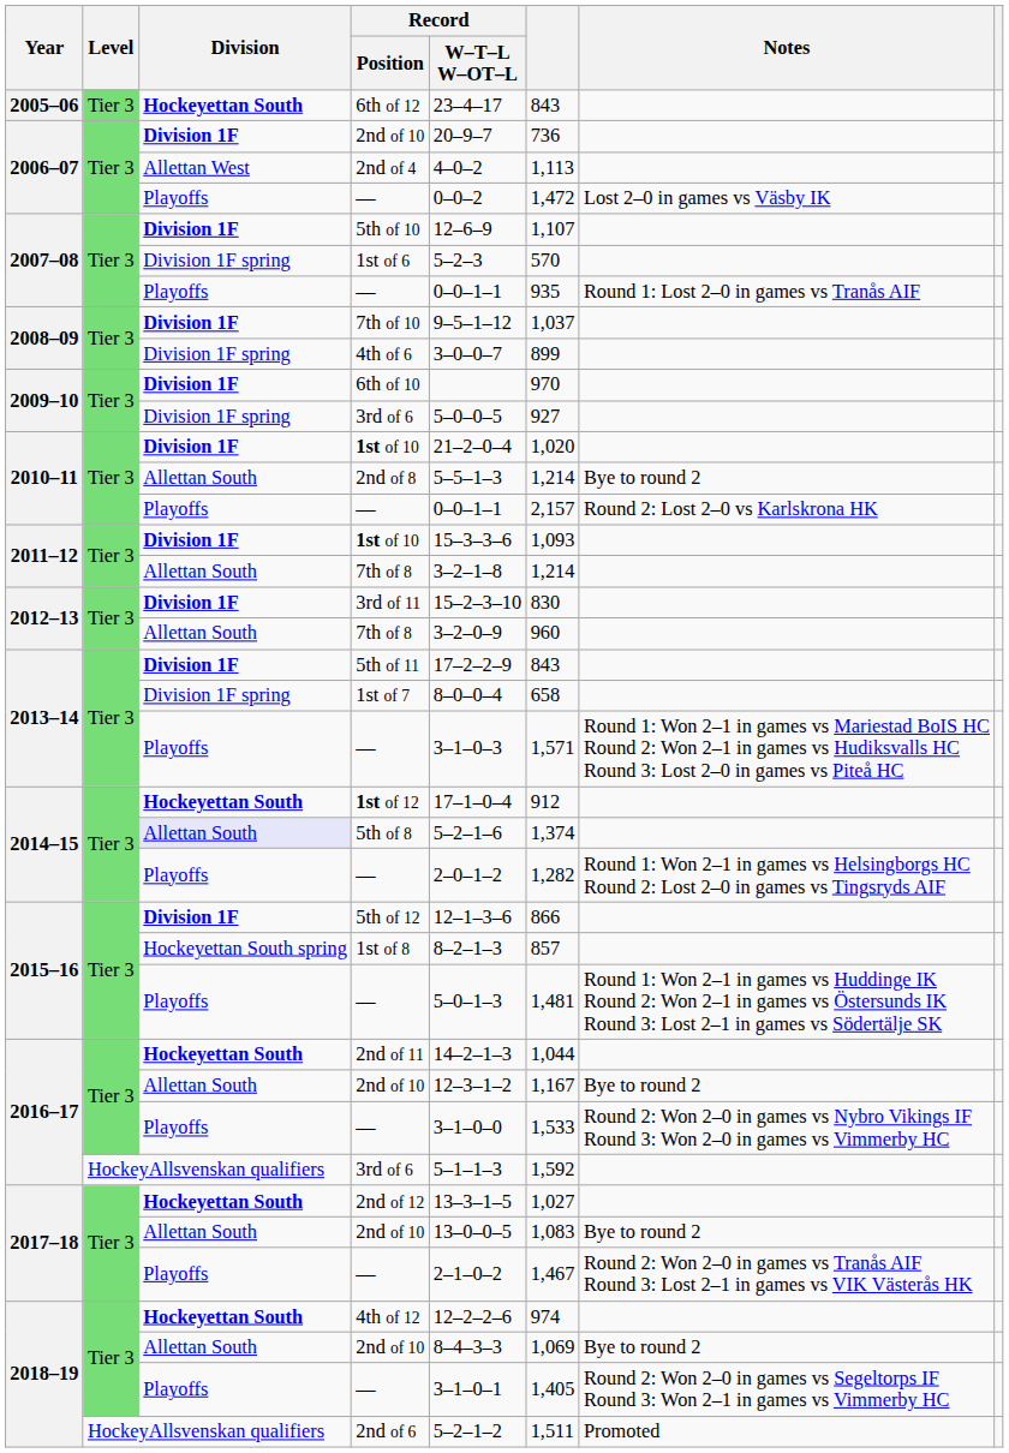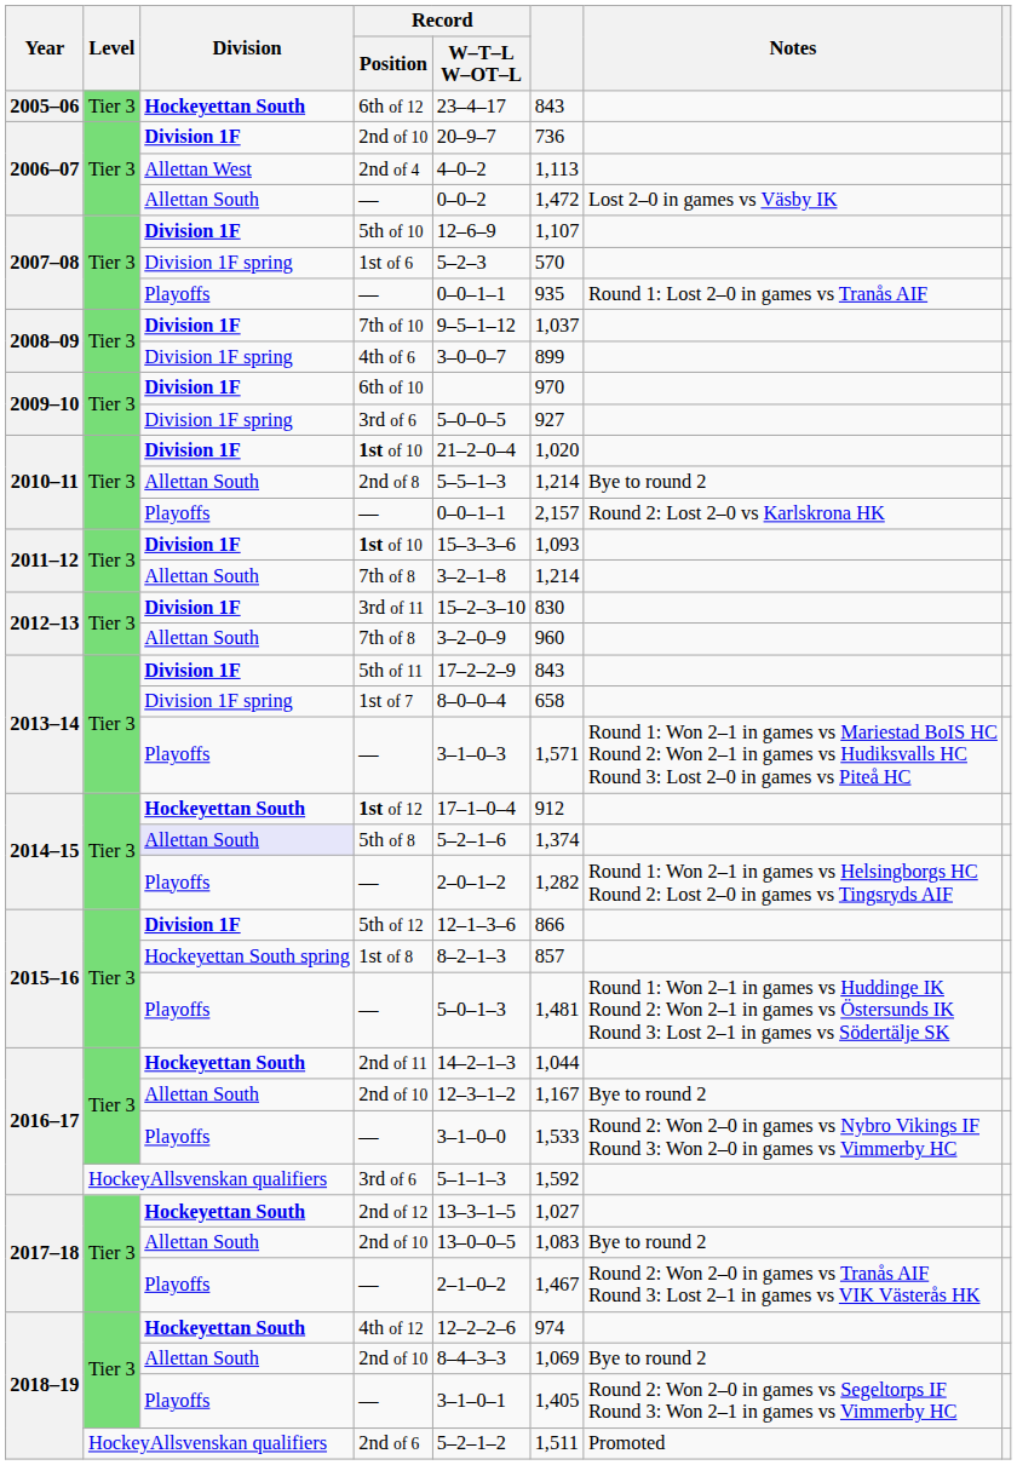 <table class="wikitable">
 <tr>
 <th rowspan="2">Year</th>
 <th rowspan="2">Level</th>
 <th rowspan="2">Division</th>
 <th colspan="2">Record</th>
 <th rowspan=2></th>
 <th rowspan="2">Notes</th>
 <th rowspan=2></th>
 </tr>
 <tr>
 <th>Position</th>
 <th>W–T–L<br>W–OT–L</th>
 </tr>
 <tr>
 <th>2005–06</th>
 <td style="background:#77DD77;">Tier 3</td>
 <td><strong><a href='#'>Hockeyettan South</a></strong></td>
 <td>6th <small>of 12</small></td>
 <td>23–4–17</td>
 <td>843</td>
 <td></td>
 <td></td>
 </tr>
 <tr>
 <th rowspan=3>2006–07</th>
 <td rowspan=3 style="background:#77DD77;">Tier 3</td>
 <td><strong><a href='#'>Division 1F</a></strong></td>
 <td>2nd <small>of 10</small></td>
 <td>20–9–7</td>
 <td>736</td>
 <td></td>
 <td></td>
 </tr>
 <tr>
 <td><a href='#'>Allettan West</a></td>
 <td>2nd <small>of 4</small></td>
 <td>4–0–2</td>
 <td>1,113</td>
 <td></td>
 <td></td>
 </tr>
 <tr>
-<td><a href='#'>Playoffs</a></td>
+<td><a href='#'>Allettan South</a></td>
 <td>—</td>
 <td>0–0–2</td>
 <td>1,472</td>
 <td>Lost 2–0 in games vs <a href='#'>Väsby IK</a></td>
 <td></td>
 </tr>
 <tr>
 <th rowspan=3>2007–08</th>
 <td rowspan=3 style="background:#77DD77;">Tier 3</td>
 <td><strong><a href='#'>Division 1F</a></strong></td>
 <td>5th <small>of 10</small></td>
 <td>12–6–9</td>
 <td>1,107</td>
 <td></td>
 <td></td>
 </tr>
 <tr>
 <td><a href='#'>Division 1F spring</a></td>
 <td>1st <small>of 6</small></td>
 <td>5–2–3</td>
 <td>570</td>
 <td></td>
 <td></td>
 </tr>
 <tr>
 <td><a href='#'>Playoffs</a></td>
 <td>—</td>
 <td>0–0–1–1</td>
 <td>935</td>
 <td>Round 1: Lost 2–0 in games vs <a href='#'>Tranås AIF</a></td>
 <td></td>
 </tr>
 <tr>
 <th rowspan=2>2008–09</th>
 <td rowspan=2 style="background:#77DD77;">Tier 3</td>
 <td><strong><a href='#'>Division 1F</a></strong></td>
 <td>7th <small>of 10</small></td>
 <td>9–5–1–12</td>
 <td>1,037</td>
 <td></td>
 <td></td>
 </tr>
 <tr>
 <td><a href='#'>Division 1F spring</a></td>
 <td>4th <small>of 6</small></td>
 <td>3–0–0–7</td>
 <td>899</td>
 <td></td>
 <td></td>
 </tr>
 <tr>
 <th rowspan=2>2009–10</th>
 <td rowspan=2 style="background:#77DD77;">Tier 3</td>
 <td><strong><a href='#'>Division 1F</a></strong></td>
 <td>6th <small>of 10</small></td>
 <td></td>
 <td>970</td>
 <td></td>
 <td></td>
 </tr>
 <tr>
 <td><a href='#'>Division 1F spring</a></td>
 <td>3rd <small>of 6</small></td>
 <td>5–0–0–5</td>
 <td>927</td>
 <td></td>
 <td></td>
 </tr>
 <tr>
 <th rowspan=3>2010–11</th>
 <td rowspan=3 style="background:#77DD77;">Tier 3</td>
 <td><strong><a href='#'>Division 1F</a></strong></td>
 <td><strong>1st</strong> <small>of 10</small></td>
 <td>21–2–0–4</td>
 <td>1,020</td>
 <td></td>
 <td></td>
 </tr>
 <tr>
 <td><a href='#'>Allettan South</a></td>
 <td>2nd <small>of 8</small></td>
 <td>5–5–1–3</td>
 <td>1,214</td>
 <td>Bye to round 2</td>
 <td></td>
 </tr>
 <tr>
 <td><a href='#'>Playoffs</a></td>
 <td>—</td>
 <td>0–0–1–1</td>
 <td>2,157</td>
 <td>Round 2: Lost 2–0 vs <a href='#'>Karlskrona HK</a></td>
 <td></td>
 </tr>
 <tr>
 <th rowspan=2>2011–12</th>
 <td rowspan=2 style="background:#77DD77;">Tier 3</td>
 <td><strong><a href='#'>Division 1F</a></strong></td>
 <td><strong>1st</strong> <small>of 10</small></td>
 <td>15–3–3–6</td>
 <td>1,093</td>
 <td></td>
 <td></td>
 </tr>
 <tr>
 <td><a href='#'>Allettan South</a></td>
 <td>7th <small>of 8</small></td>
 <td>3–2–1–8</td>
 <td>1,214</td>
 <td></td>
 <td></td>
 </tr>
 <tr>
 <th rowspan=2>2012–13</th>
 <td rowspan=2 style="background:#77DD77;">Tier 3</td>
 <td><strong><a href='#'>Division 1F</a></strong></td>
 <td>3rd <small>of 11</small></td>
 <td>15–2–3–10</td>
 <td>830</td>
 <td></td>
 <td></td>
 </tr>
 <tr>
 <td><a href='#'>Allettan South</a></td>
 <td>7th <small>of 8</small></td>
 <td>3–2–0–9</td>
 <td>960</td>
 <td></td>
 <td></td>
 </tr>
 <tr>
 <th rowspan=3>2013–14</th>
 <td rowspan=3 style="background:#77DD77;">Tier 3</td>
 <td><strong><a href='#'>Division 1F</a></strong></td>
 <td>5th <small>of 11</small></td>
 <td>17–2–2–9</td>
 <td>843</td>
 <td></td>
 <td></td>
 </tr>
 <tr>
 <td><a href='#'>Division 1F spring</a></td>
 <td>1st <small>of 7</small></td>
 <td>8–0–0–4</td>
 <td>658</td>
 <td></td>
 <td></td>
 </tr>
 <tr>
 <td><a href='#'>Playoffs</a></td>
 <td>—</td>
 <td>3–1–0–3</td>
 <td>1,571</td>
 <td>Round 1: Won 2–1 in games vs <a href='#'>Mariestad BoIS HC</a><br>Round 2: Won 2–1 in games vs <a href='#'>Hudiksvalls HC</a><br>Round 3: Lost 2–0 in games vs <a href='#'>Piteå HC</a></td>
 <td></td>
 </tr>
 <tr>
 <th rowspan=3>2014–15</th>
 <td rowspan=3 style="background:#77DD77;">Tier 3</td>
 <td><strong><a href='#'>Hockeyettan South</a></strong></td>
 <td><strong>1st</strong> <small>of 12</small></td>
 <td>17–1–0–4</td>
 <td>912</td>
 <td></td>
 <td></td>
 </tr>
 <tr>
 <td style="background: lavender;"><a href='#'>Allettan South</a></td>
 <td>5th <small>of 8</small></td>
 <td>5–2–1–6</td>
 <td>1,374</td>
 <td></td>
 <td></td>
 </tr>
 <tr>
 <td><a href='#'>Playoffs</a></td>
 <td>—</td>
 <td>2–0–1–2</td>
 <td>1,282</td>
 <td>Round 1: Won 2–1 in games vs <a href='#'>Helsingborgs HC</a><br>Round 2: Lost 2–0 in games vs <a href='#'>Tingsryds AIF</a></td>
 <td></td>
 </tr>
 <tr>
 <th rowspan=3>2015–16</th>
 <td rowspan=3 style="background:#77DD77;">Tier 3</td>
 <td><strong><a href='#'>Division 1F</a></strong></td>
 <td>5th <small>of 12</small></td>
 <td>12–1–3–6</td>
 <td>866</td>
 <td></td>
 <td></td>
 </tr>
 <tr>
 <td><a href='#'>Hockeyettan South spring</a></td>
 <td>1st <small>of 8</small></td>
 <td>8–2–1–3</td>
 <td>857</td>
 <td></td>
 <td></td>
 </tr>
 <tr>
 <td><a href='#'>Playoffs</a></td>
 <td>—</td>
 <td>5–0–1–3</td>
 <td>1,481</td>
 <td>Round 1: Won 2–1 in games vs <a href='#'>Huddinge IK</a><br>Round 2: Won 2–1 in games vs <a href='#'>Östersunds IK</a><br>Round 3: Lost 2–1 in games vs <a href='#'>Södertälje SK</a></td>
 <td></td>
 </tr>
 <tr>
 <th rowspan=4>2016–17</th>
 <td rowspan=3 style="background:#77DD77;">Tier 3</td>
 <td><strong><a href='#'>Hockeyettan South</a></strong></td>
 <td>2nd <small>of 11</small></td>
 <td>14–2–1–3</td>
 <td>1,044</td>
 <td></td>
 <td></td>
 </tr>
 <tr>
 <td><a href='#'>Allettan South</a></td>
 <td>2nd <small>of 10</small></td>
 <td>12–3–1–2</td>
 <td>1,167</td>
 <td>Bye to round 2</td>
 <td></td>
 </tr>
 <tr>
 <td><a href='#'>Playoffs</a></td>
 <td>—</td>
 <td>3–1–0–0</td>
 <td>1,533</td>
 <td>Round 2: Won 2–0 in games vs <a href='#'>Nybro Vikings IF</a><br>Round 3: Won 2–0 in games vs <a href='#'>Vimmerby HC</a></td>
 <td></td>
 </tr>
 <tr>
 <td colspan=2><a href='#'>HockeyAllsvenskan qualifiers</a></td>
 <td>3rd <small>of 6</small></td>
 <td>5–1–1–3</td>
 <td>1,592</td>
 <td></td>
 <td></td>
 </tr>
 <tr>
 <th rowspan=3>2017–18</th>
 <td rowspan=3 style="background:#77DD77;">Tier 3</td>
 <td><strong><a href='#'>Hockeyettan South</a></strong></td>
 <td>2nd <small>of 12</small></td>
 <td>13–3–1–5</td>
 <td>1,027</td>
 <td></td>
 <td></td>
 </tr>
 <tr>
 <td><a href='#'>Allettan South</a></td>
 <td>2nd <small>of 10</small></td>
 <td>13–0–0–5</td>
 <td>1,083</td>
 <td>Bye to round 2</td>
 <td></td>
 </tr>
 <tr>
 <td><a href='#'>Playoffs</a></td>
 <td>—</td>
 <td>2–1–0–2</td>
 <td>1,467</td>
 <td>Round 2: Won 2–0 in games vs <a href='#'>Tranås AIF</a><br>Round 3: Lost 2–1 in games vs <a href='#'>VIK Västerås HK</a></td>
 <td></td>
 </tr>
 <tr>
 <th rowspan=4>2018–19</th>
 <td rowspan=3 style="background:#77DD77;">Tier 3</td>
 <td><strong><a href='#'>Hockeyettan South</a></strong></td>
 <td>4th <small>of 12</small></td>
 <td>12–2–2–6</td>
 <td>974</td>
 <td></td>
 <td></td>
 </tr>
 <tr>
 <td><a href='#'>Allettan South</a></td>
 <td>2nd <small>of 10</small></td>
 <td>8–4–3–3</td>
 <td>1,069</td>
 <td>Bye to round 2</td>
 <td></td>
 </tr>
 <tr>
 <td><a href='#'>Playoffs</a></td>
 <td>—</td>
 <td>3–1–0–1</td>
 <td>1,405</td>
 <td>Round 2: Won 2–0 in games vs <a href='#'>Segeltorps IF</a><br>Round 3: Won 2–1 in games vs <a href='#'>Vimmerby HC</a></td>
 <td></td>
 </tr>
 <tr>
 <td colspan=2><a href='#'>HockeyAllsvenskan qualifiers</a></td>
 <td>2nd <small>of 6</small></td>
 <td>5–2–1–2</td>
 <td>1,511</td>
 <td>Promoted</td>
 <td></td>
 </tr>
 </table>
